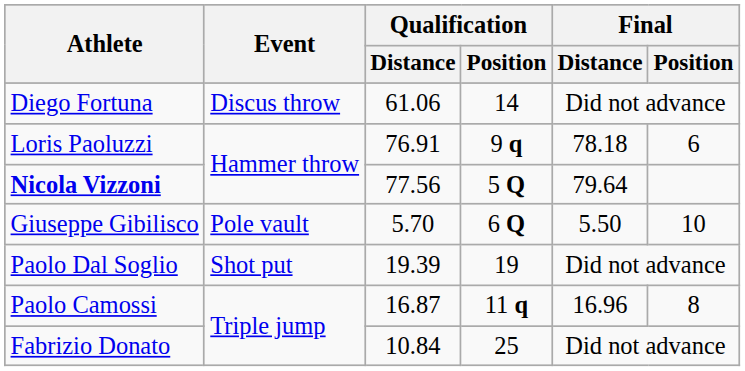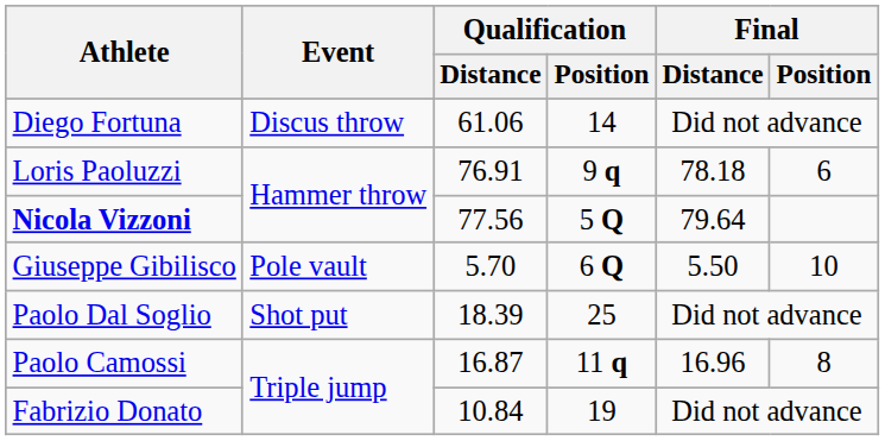 <table class=wikitable style="font-size:90%">
 <tr>
 <th rowspan="2">Athlete</th>
 <th rowspan="2">Event</th>
 <th colspan="2">Qualification</th>
 <th colspan="2">Final</th>
 </tr>
 <tr style="font-size:95%">
 <th>Distance</th>
 <th>Position</th>
 <th>Distance</th>
 <th>Position</th>
 </tr>
 <tr>
 <td align=left><a href='#'>Diego Fortuna</a></td>
 <td align=left><a href='#'>Discus throw</a></td>
 <td align=center>61.06</td>
 <td align=center>14</td>
 <td align=center colspan=2>Did not advance</td>
 </tr>
 <tr>
 <td align=left><a href='#'>Loris Paoluzzi</a></td>
 <td align=left rowspan=2><a href='#'>Hammer throw</a></td>
 <td align=center>76.91</td>
 <td align=center>9 <strong>q</strong></td>
 <td align=center>78.18</td>
 <td align=center>6</td>
 </tr>
 <tr>
 <td align=left><strong><a href='#'>Nicola Vizzoni</a></strong></td>
 <td align=center>77.56</td>
 <td align=center>5 <strong>Q</strong></td>
 <td align=center>79.64</td>
 <td align=center></td>
 </tr>
 <tr>
 <td align=left><a href='#'>Giuseppe Gibilisco</a></td>
 <td align=left><a href='#'>Pole vault</a></td>
 <td align=center>5.70</td>
 <td align=center>6 <strong>Q</strong></td>
 <td align=center>5.50</td>
 <td align=center>10</td>
 </tr>
 <tr>
 <td align=left><a href='#'>Paolo Dal Soglio</a></td>
 <td align=left><a href='#'>Shot put</a></td>
-<td align=center>19.39</td>
-<td align=center>19</td>
+<td align=center>18.39</td>
+<td align=center>25</td>
 <td align=center colspan=2>Did not advance</td>
 </tr>
 <tr>
 <td align=left><a href='#'>Paolo Camossi</a></td>
 <td align=left rowspan=2><a href='#'>Triple jump</a></td>
 <td align=center>16.87</td>
 <td align=center>11 <strong>q</strong></td>
 <td align=center>16.96</td>
 <td align=center>8</td>
 </tr>
 <tr>
 <td align=left><a href='#'>Fabrizio Donato</a></td>
 <td align=center>10.84</td>
-<td align=center>25</td>
+<td align=center>19</td>
 <td align=center colspan=2>Did not advance</td>
 </tr>
 </table>
